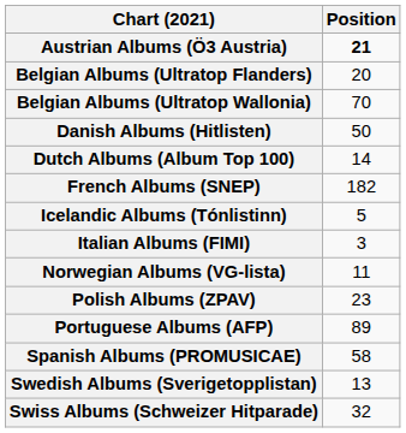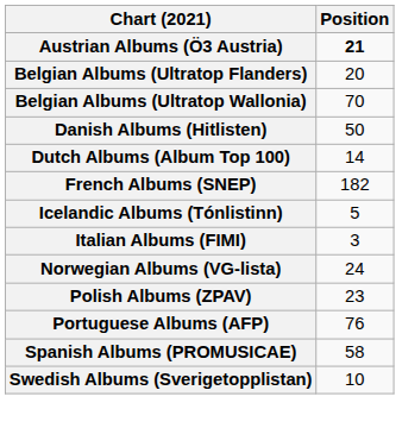 <table class="wikitable sortable plainrowheaders" style="text-align:center">
 <tr>
 <th scope="col">Chart (2021)</th>
 <th scope="col">Position</th>
 </tr>
 <tr>
 <th scope="row">Austrian Albums (Ö3 Austria)</th>
 <td><strong>21</strong></td>
 </tr>
 <tr>
 <th scope="row">Belgian Albums (Ultratop Flanders)</th>
 <td>20</td>
 </tr>
 <tr>
 <th scope="row">Belgian Albums (Ultratop Wallonia)</th>
 <td>70</td>
 </tr>
 <tr>
 <th scope="row">Danish Albums (Hitlisten)</th>
 <td>50</td>
 </tr>
 <tr>
 <th scope="row">Dutch Albums (Album Top 100)</th>
 <td>14</td>
 </tr>
 <tr>
 <th scope="row">French Albums (SNEP)</th>
 <td>182</td>
 </tr>
 <tr>
 <th scope="row">Icelandic Albums (Tónlistinn)</th>
 <td>5</td>
 </tr>
 <tr>
 <th scope="row">Italian Albums (FIMI)</th>
 <td>3</td>
 </tr>
 <tr>
 <th scope="row">Norwegian Albums (VG-lista)</th>
-<td>11</td>
+<td>24</td>
 </tr>
 <tr>
 <th scope="row">Polish Albums (ZPAV)</th>
 <td>23</td>
 </tr>
 <tr>
 <th scope="row">Portuguese Albums (AFP)</th>
-<td>89</td>
+<td>76</td>
 </tr>
 <tr>
 <th scope="row">Spanish Albums (PROMUSICAE)</th>
 <td>58</td>
 </tr>
 <tr>
 <th scope="row">Swedish Albums (Sverigetopplistan)</th>
-<td>13</td>
-</tr>
-<tr>
-<th scope="row">Swiss Albums (Schweizer Hitparade)</th>
-<td>32</td>
+<td>10</td>
 </tr>
 </table>
